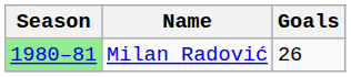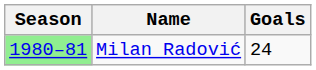 <table class="wikitable">
 <tr>
 <th>Season</th>
 <th>Name</th>
 <th>Goals</th>
 </tr>
 <tr>
 <td style="background: lightgreen;"><a href='#'>1980–81</a></td>
 <td> <a href='#'>Milan Radović</a></td>
-<td>26</td>
+<td>24</td>
 </tr>
 </table>
